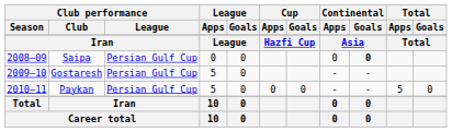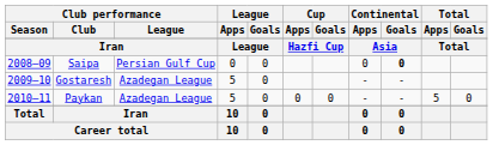 <table class="wikitable" style="text-align:center">
 <tr>
 <th colspan=3>Club performance</th>
 <th colspan=2>League</th>
 <th colspan=2>Cup</th>
 <th colspan=2>Continental</th>
 <th colspan=2>Total</th>
 </tr>
 <tr>
 <th>Season</th>
 <th>Club</th>
 <th>League</th>
 <th>Apps</th>
 <th>Goals</th>
 <th>Apps</th>
 <th>Goals</th>
 <th>Apps</th>
 <th>Goals</th>
 <th>Apps</th>
 <th>Goals</th>
 </tr>
 <tr>
 </tr>
 <tr>
 <th colspan=3>Iran</th>
 <th colspan=2>League</th>
 <th colspan=2><a href='#'>Hazfi Cup</a></th>
 <th colspan=2><a href='#'>Asia</a></th>
 <th colspan=2>Total</th>
 </tr>
 <tr>
 <td><a href='#'>2008–09</a></td>
 <td rowspan="1"><a href='#'>Saipa</a></td>
 <td rowspan="1"><a href='#'>Persian Gulf Cup</a></td>
 <td>0</td>
 <td>0</td>
 <td></td>
 <td></td>
 <td>0</td>
 <td><strong>0</strong></td>
 <td></td>
 <td></td>
 </tr>
 <tr>
 <td><a href='#'>2009–10</a></td>
 <td rowspan="1"><a href='#'>Gostaresh</a></td>
-<td rowspan="1"><a href='#'>Persian Gulf Cup</a></td>
+<td rowspan="1"><a href='#'>Azadegan League</a></td>
 <td>5</td>
 <td>0</td>
 <td></td>
 <td></td>
 <td>-</td>
 <td>-</td>
 <td></td>
 <td></td>
 </tr>
 <tr>
 <td><a href='#'>2010–11</a></td>
 <td rowspan="1"><a href='#'>Paykan</a></td>
-<td rowspan="1"><a href='#'>Persian Gulf Cup</a></td>
+<td rowspan="1"><a href='#'>Azadegan League</a></td>
 <td>5</td>
 <td>0</td>
 <td>0</td>
 <td>0</td>
 <td>-</td>
 <td>-</td>
 <td>5</td>
 <td>0</td>
 </tr>
 <tr>
 </tr>
 <tr>
 <th rowspan=1>Total</th>
 <th colspan=2>Iran</th>
 <th>10</th>
 <th>0</th>
 <th></th>
 <th></th>
 <th>0</th>
 <th>0</th>
 <th></th>
 <th></th>
 </tr>
 <tr>
 <th colspan=3>Career total</th>
 <th>10</th>
 <th>0</th>
 <th></th>
 <th></th>
 <th>0</th>
 <th>0</th>
 <th></th>
 <th></th>
 </tr>
 </table>
